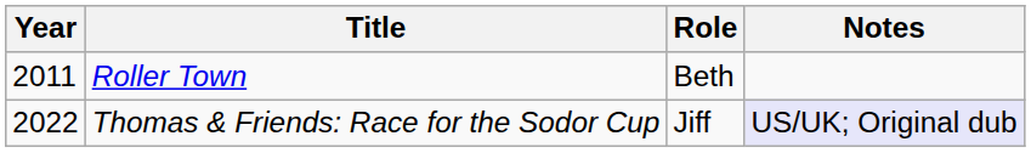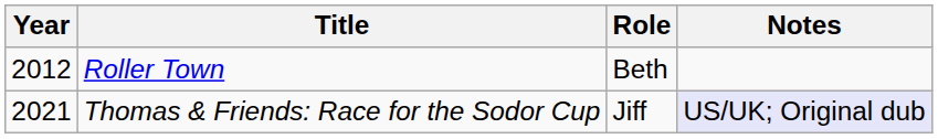 <table class="wikitable sortable">
 <tr>
 <th>Year</th>
 <th>Title</th>
 <th>Role</th>
 <th>Notes</th>
 </tr>
 <tr>
-<td>2011</td>
+<td>2012</td>
 <td><em><a href='#'>Roller Town</a></em></td>
 <td>Beth</td>
 <td></td>
 </tr>
 <tr>
-<td>2022</td>
+<td>2021</td>
 <td><em>Thomas & Friends: Race for the Sodor Cup</em></td>
 <td>Jiff</td>
 <td style="background: lavender;">US/UK; Original dub</td>
 </tr>
 </table>
